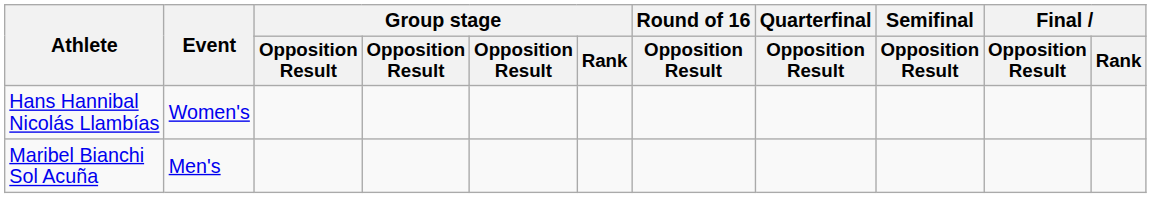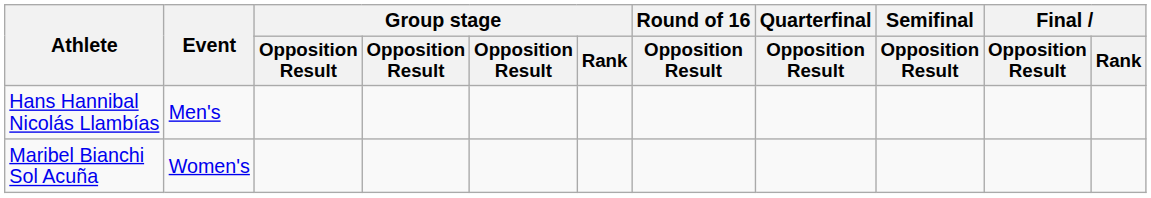 <table class=wikitable style=font-size:90%;text-align:center>
 <tr>
 <th rowspan=2>Athlete</th>
 <th rowspan=2>Event</th>
 <th colspan=4>Group stage</th>
 <th>Round of 16</th>
 <th>Quarterfinal</th>
 <th>Semifinal</th>
 <th colspan=2>Final / </th>
 </tr>
 <tr style=font-size:95%>
 <th>Opposition<br>Result</th>
 <th>Opposition<br>Result</th>
 <th>Opposition<br>Result</th>
 <th>Rank</th>
 <th>Opposition<br>Result</th>
 <th>Opposition<br>Result</th>
 <th>Opposition<br>Result</th>
 <th>Opposition<br>Result</th>
 <th>Rank</th>
 </tr>
 <tr>
 <td align=left><a href='#'>Hans Hannibal</a><br><a href='#'>Nicolás Llambías</a></td>
-<td align=left><a href='#'>Women's</a></td>
+<td align=left><a href='#'>Men's</a></td>
 <td></td>
 <td></td>
 <td></td>
 <td></td>
 <td></td>
 <td></td>
 <td></td>
 <td></td>
 <td></td>
 </tr>
 <tr align=center>
 <td align=left><a href='#'>Maribel Bianchi</a><br><a href='#'>Sol Acuña</a></td>
-<td align=left><a href='#'>Men's</a></td>
+<td align=left><a href='#'>Women's</a></td>
 <td></td>
 <td></td>
 <td></td>
 <td></td>
 <td></td>
 <td></td>
 <td></td>
 <td></td>
 <td></td>
 </tr>
 </table>
